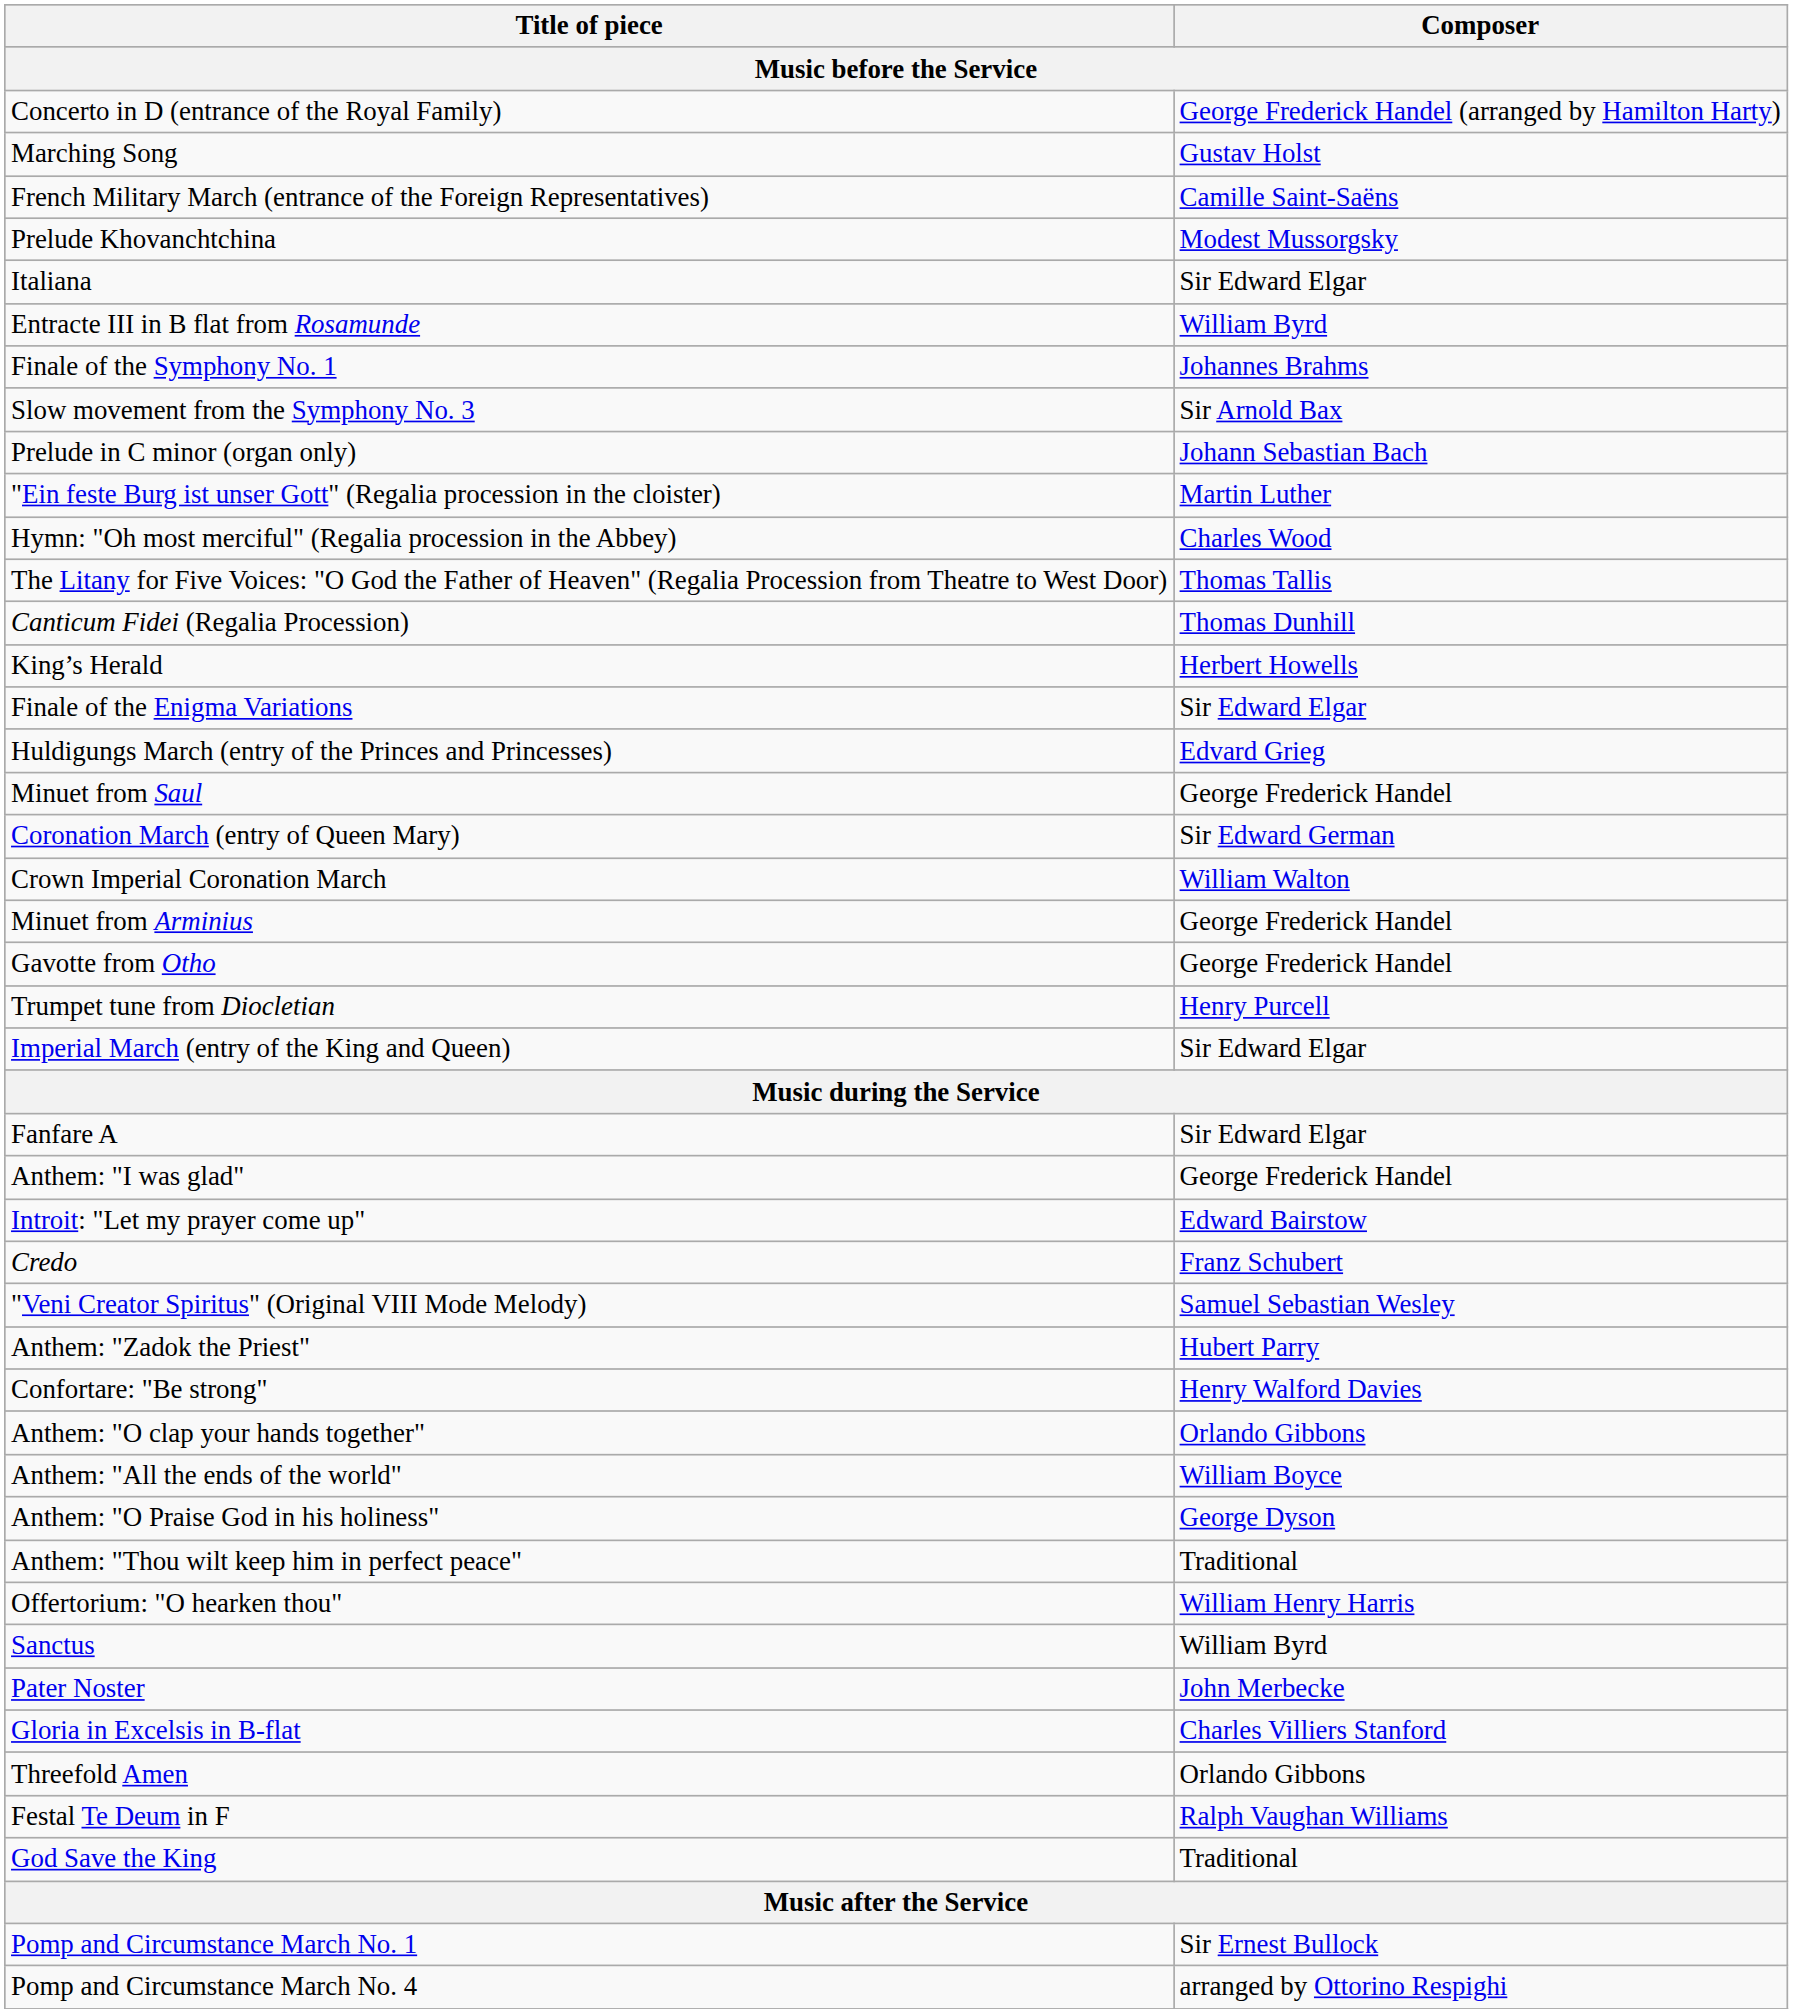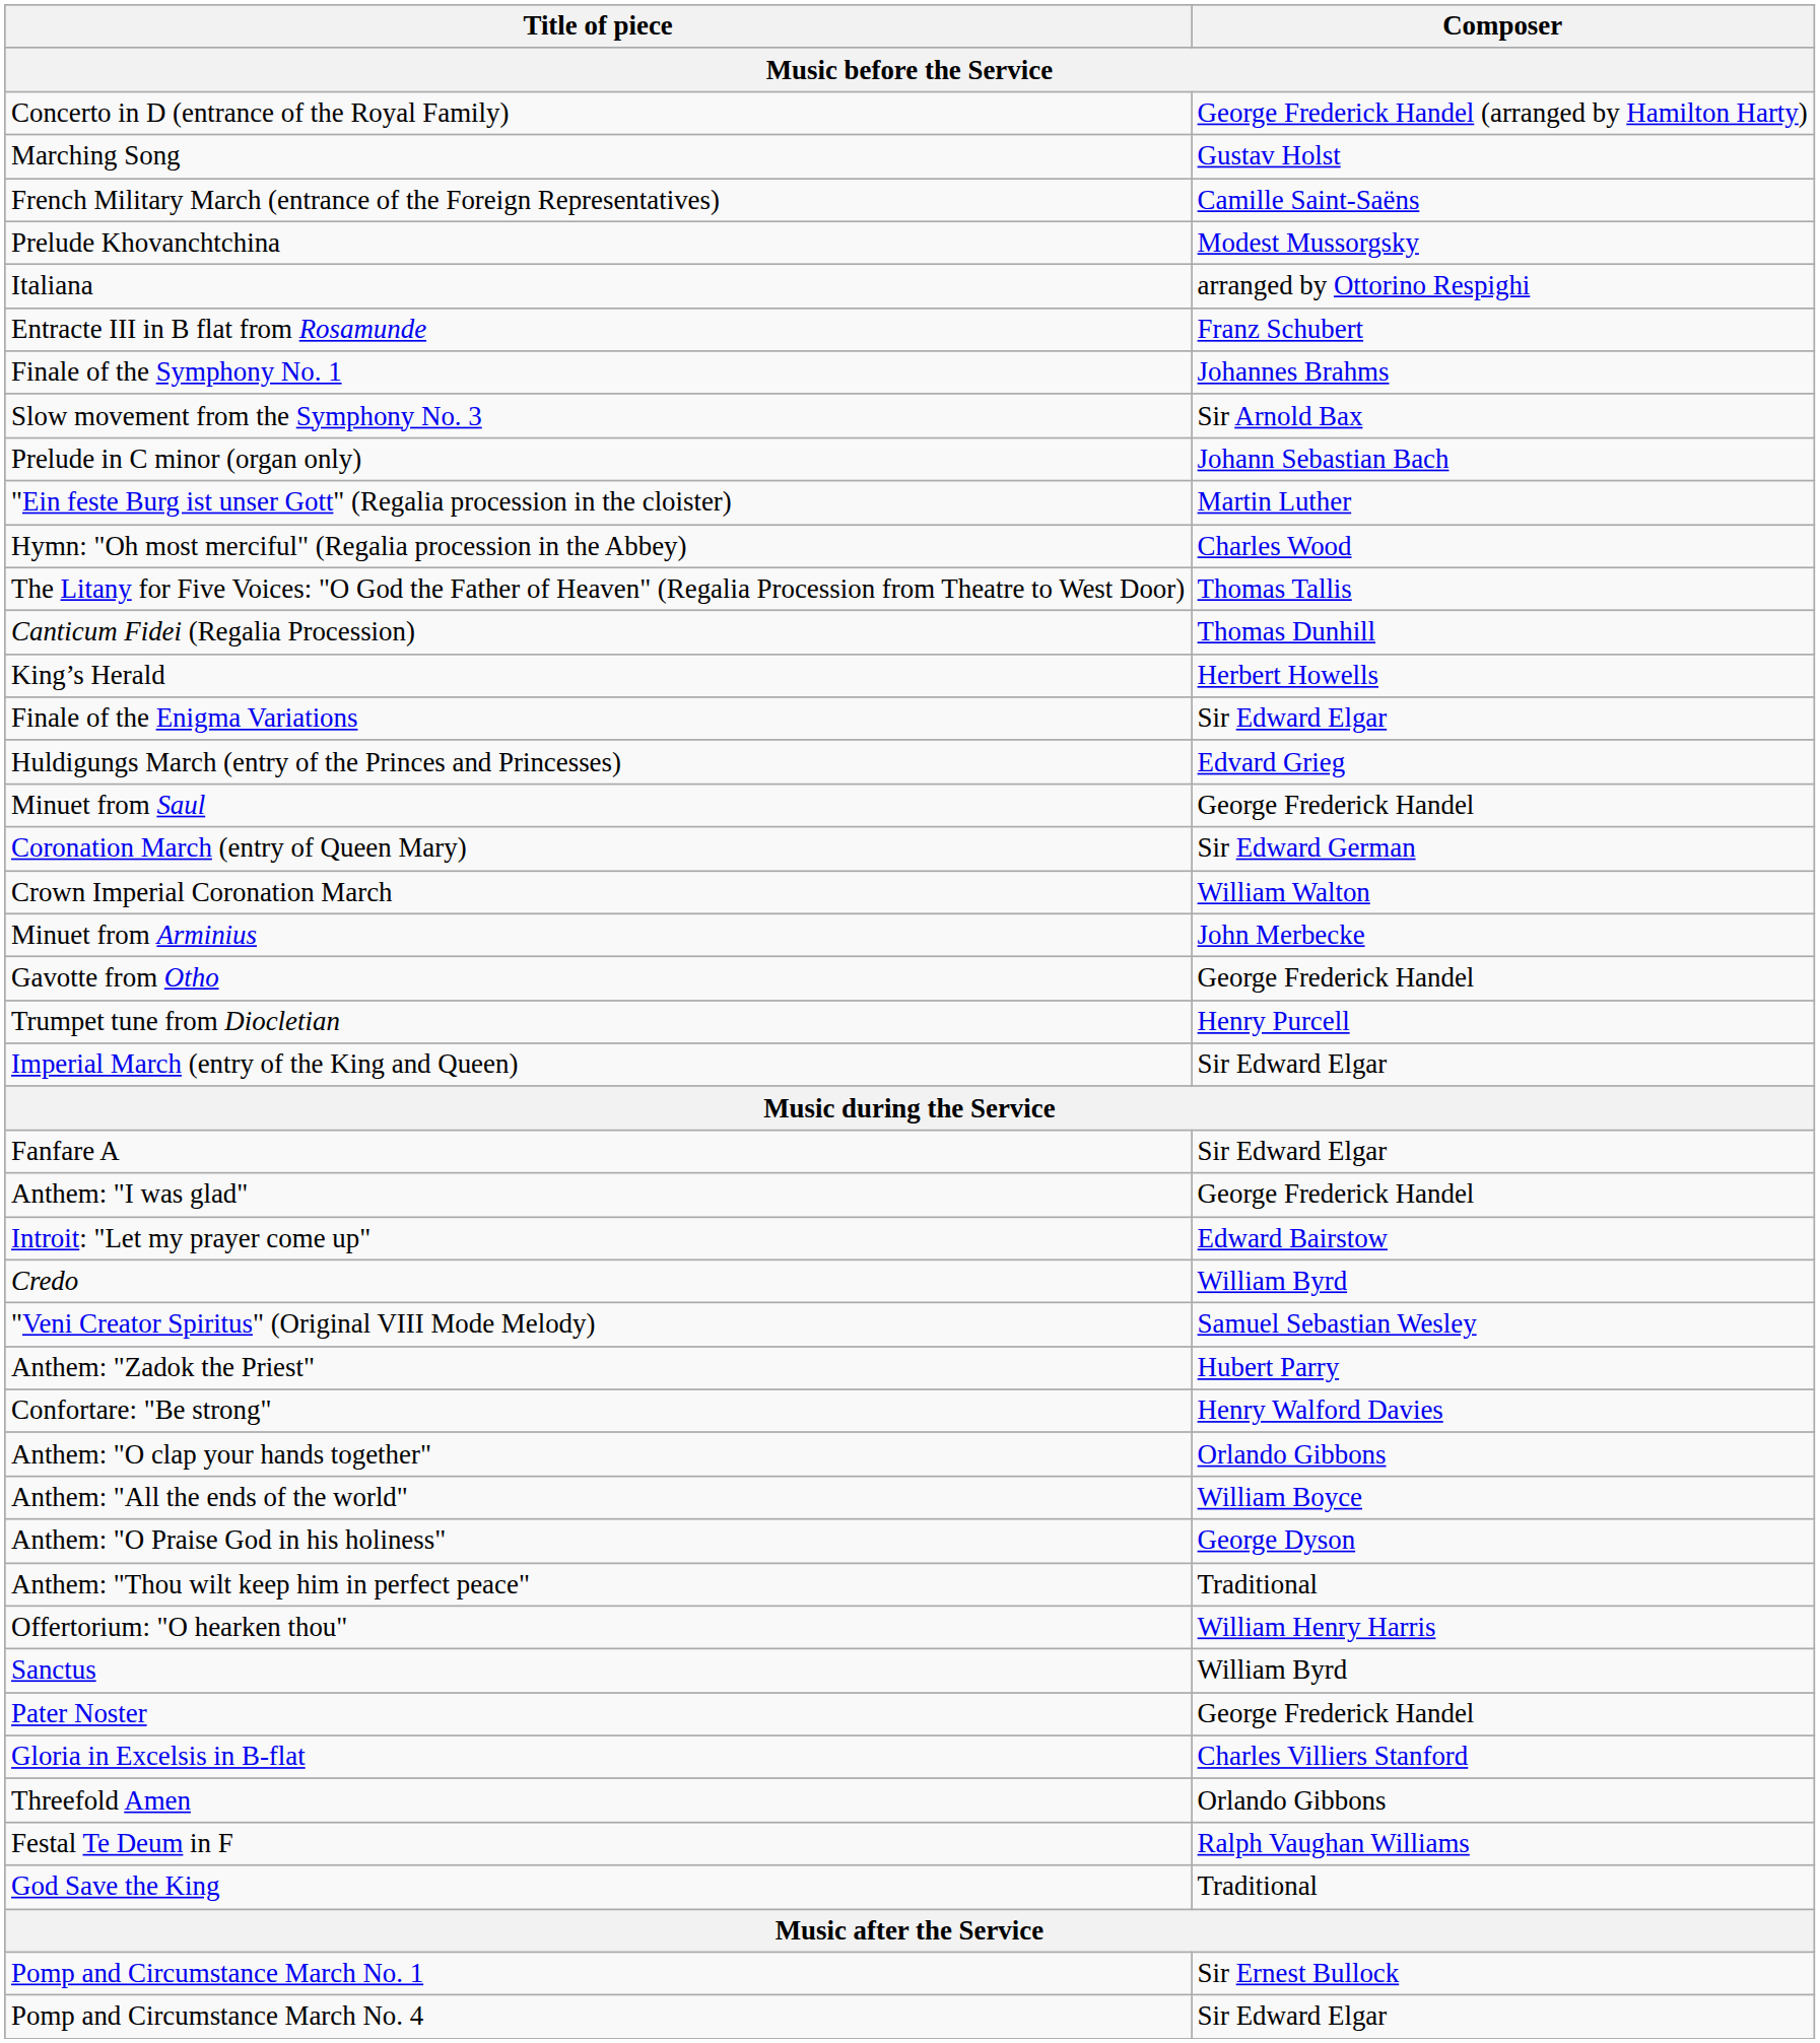 <table role="presentation" class="wikitable mw-collapsible mw-collapsed">
 <tr>
 <th>Title of piece</th>
 <th>Composer</th>
 </tr>
 <tr>
 <th colspan=3>Music before the Service</th>
 </tr>
 <tr>
 <td>Concerto in D (entrance of the Royal Family)</td>
 <td><a href='#'>George Frederick Handel</a> (arranged by <a href='#'>Hamilton Harty</a>)</td>
 </tr>
 <tr>
 <td>Marching Song</td>
 <td><a href='#'>Gustav Holst</a></td>
 </tr>
 <tr>
 <td>French Military March (entrance of the Foreign Representatives)</td>
 <td><a href='#'>Camille Saint-Saëns</a></td>
 </tr>
 <tr>
 <td>Prelude Khovanchtchina</td>
 <td><a href='#'>Modest Mussorgsky</a></td>
 </tr>
 <tr>
 <td>Italiana</td>
-<td>Sir Edward Elgar</td>
+<td>arranged by <a href='#'>Ottorino Respighi</a></td>
 </tr>
 <tr>
 <td>Entracte III in B flat from <em><a href='#'>Rosamunde</a></em></td>
-<td><a href='#'>William Byrd</a></td>
+<td><a href='#'>Franz Schubert</a></td>
 </tr>
 <tr>
 <td>Finale of the <a href='#'>Symphony No. 1</a></td>
 <td><a href='#'>Johannes Brahms</a></td>
 </tr>
 <tr>
 <td>Slow movement from the <a href='#'>Symphony No. 3</a></td>
 <td>Sir <a href='#'>Arnold Bax</a></td>
 </tr>
 <tr>
 <td>Prelude in C minor (organ only)</td>
 <td><a href='#'>Johann Sebastian Bach</a></td>
 </tr>
 <tr>
 <td>"<a href='#'>Ein feste Burg ist unser Gott</a>" (Regalia procession in the cloister)</td>
 <td><a href='#'>Martin Luther</a></td>
 </tr>
 <tr>
 <td>Hymn: "Oh most merciful" (Regalia procession in the Abbey)</td>
 <td><a href='#'>Charles Wood</a></td>
 </tr>
 <tr>
 <td>The <a href='#'>Litany</a> for Five Voices: "O God the Father of Heaven" (Regalia Procession from Theatre to West Door)</td>
 <td><a href='#'>Thomas Tallis</a></td>
 </tr>
 <tr>
 <td><em>Canticum Fidei</em> (Regalia Procession)</td>
 <td><a href='#'>Thomas Dunhill</a></td>
 </tr>
 <tr>
 <td>King’s Herald</td>
 <td><a href='#'>Herbert Howells</a></td>
 </tr>
 <tr>
 <td>Finale of the <a href='#'>Enigma Variations</a></td>
 <td>Sir <a href='#'>Edward Elgar</a></td>
 </tr>
 <tr>
 <td>Huldigungs March (entry of the Princes and Princesses)</td>
 <td><a href='#'>Edvard Grieg</a></td>
 </tr>
 <tr>
 <td>Minuet from <em><a href='#'>Saul</a></em></td>
 <td>George Frederick Handel</td>
 </tr>
 <tr>
 <td><a href='#'>Coronation March</a> (entry of Queen Mary)</td>
 <td>Sir <a href='#'>Edward German</a></td>
 </tr>
 <tr>
 <td>Crown Imperial Coronation March</td>
 <td><a href='#'>William Walton</a></td>
 </tr>
 <tr>
 <td>Minuet from <em><a href='#'>Arminius</a></em></td>
-<td>George Frederick Handel</td>
+<td><a href='#'>John Merbecke</a></td>
 </tr>
 <tr>
 <td>Gavotte from <em><a href='#'>Otho</a></em></td>
 <td>George Frederick Handel</td>
 </tr>
 <tr>
 <td>Trumpet tune from <em>Diocletian</em></td>
 <td><a href='#'>Henry Purcell</a></td>
 </tr>
 <tr>
 <td><a href='#'>Imperial March</a> (entry of the King and Queen)</td>
 <td>Sir Edward Elgar</td>
 </tr>
 <tr>
 <th colspan=3>Music during the Service</th>
 </tr>
 <tr>
 <td>Fanfare A</td>
 <td>Sir Edward Elgar</td>
 </tr>
 <tr>
 <td>Anthem: "I was glad"</td>
 <td>George Frederick Handel</td>
 </tr>
 <tr>
 <td><a href='#'>Introit</a>: "Let my prayer come up"</td>
 <td><a href='#'>Edward Bairstow</a></td>
 </tr>
 <tr>
 <td><em>Credo</em></td>
-<td><a href='#'>Franz Schubert</a></td>
+<td><a href='#'>William Byrd</a></td>
 </tr>
 <tr>
 <td>"<a href='#'>Veni Creator Spiritus</a>" (Original VIII Mode Melody)</td>
 <td><a href='#'>Samuel Sebastian Wesley</a></td>
 </tr>
 <tr>
 <td>Anthem: "Zadok the Priest"</td>
 <td><a href='#'>Hubert Parry</a></td>
 </tr>
 <tr>
 <td>Confortare: "Be strong"</td>
 <td><a href='#'>Henry Walford Davies</a></td>
 </tr>
 <tr>
 <td>Anthem: "O clap your hands together"</td>
 <td><a href='#'>Orlando Gibbons</a></td>
 </tr>
 <tr>
 <td>Anthem: "All the ends of the world"</td>
 <td><a href='#'>William Boyce</a></td>
 </tr>
 <tr>
 <td>Anthem: "O Praise God in his holiness"</td>
 <td><a href='#'>George Dyson</a></td>
 </tr>
 <tr>
 <td>Anthem: "Thou wilt keep him in perfect peace"</td>
 <td>Traditional</td>
 </tr>
 <tr>
 <td>Offertorium: "O hearken thou"</td>
 <td><a href='#'>William Henry Harris</a></td>
 </tr>
 <tr>
 <td><a href='#'>Sanctus</a></td>
 <td>William Byrd</td>
 </tr>
 <tr>
 <td><a href='#'>Pater Noster</a></td>
-<td><a href='#'>John Merbecke</a></td>
+<td>George Frederick Handel</td>
 </tr>
 <tr>
 <td><a href='#'>Gloria in Excelsis in B-flat</a></td>
 <td><a href='#'>Charles Villiers Stanford</a></td>
 </tr>
 <tr>
 <td>Threefold <a href='#'>Amen</a></td>
 <td>Orlando Gibbons</td>
 </tr>
 <tr>
 <td>Festal <a href='#'>Te Deum</a> in F</td>
 <td><a href='#'>Ralph Vaughan Williams</a></td>
 </tr>
 <tr>
 <td><a href='#'>God Save the King</a></td>
 <td>Traditional</td>
 </tr>
 <tr>
 <th colspan=3>Music after the Service</th>
 </tr>
 <tr>
 <td><a href='#'>Pomp and Circumstance March No. 1</a></td>
 <td>Sir <a href='#'>Ernest Bullock</a></td>
 </tr>
 <tr>
 <td>Pomp and Circumstance March No. 4</td>
-<td>arranged by <a href='#'>Ottorino Respighi</a></td>
+<td>Sir Edward Elgar</td>
 </tr>
 <tr>
 </tr>
 </table>
